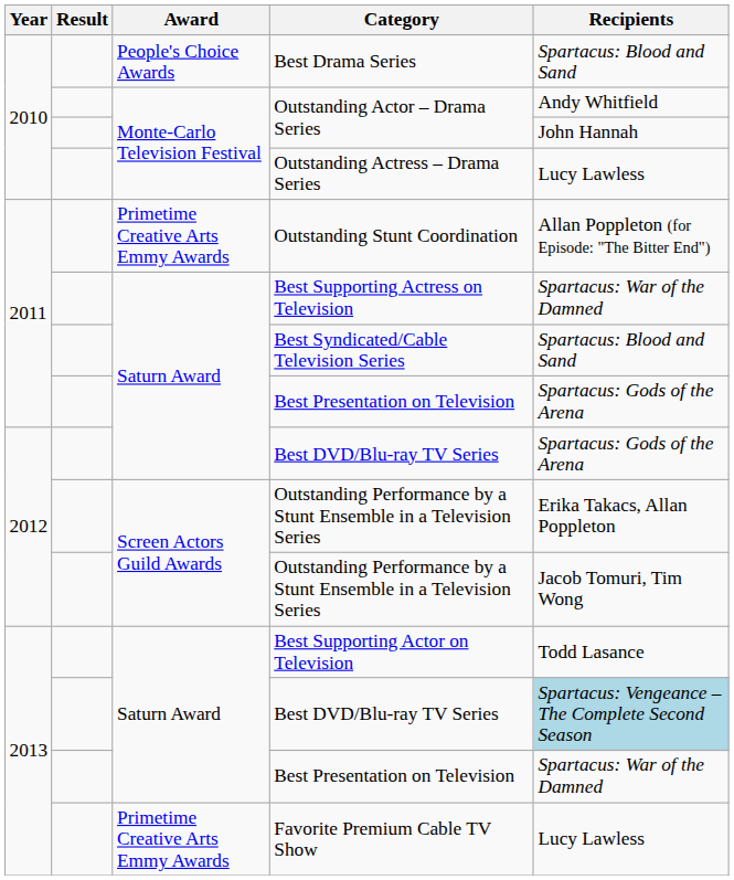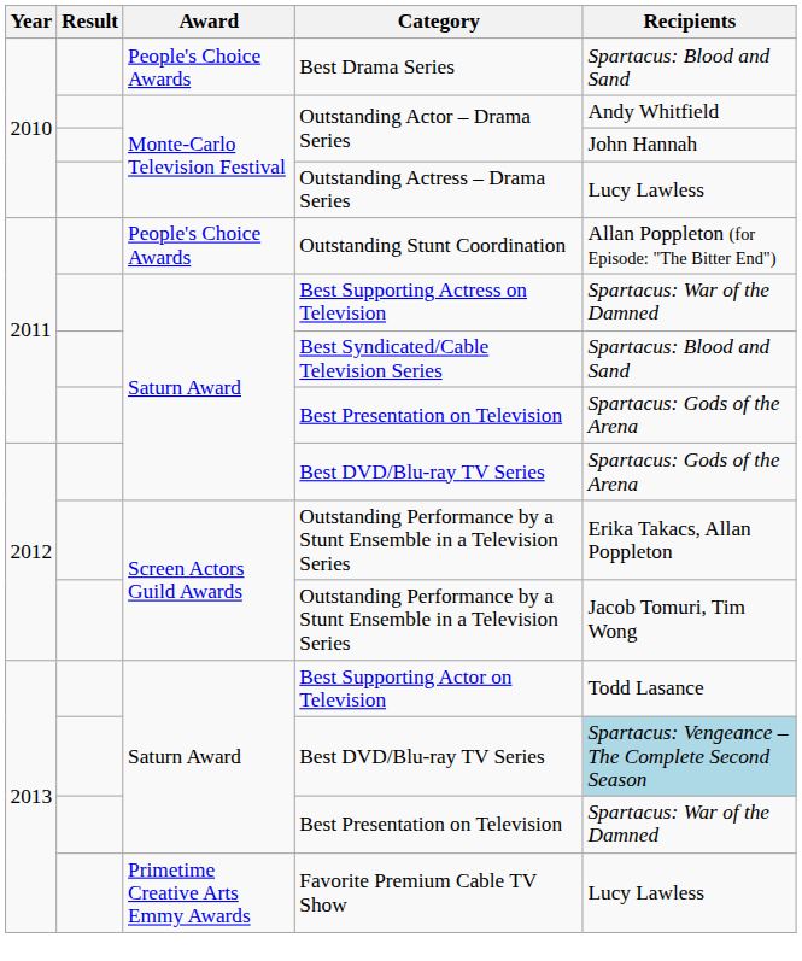 <table class="wikitable sortable">
 <tr>
 <th>Year</th>
 <th>Result</th>
 <th>Award</th>
 <th>Category</th>
 <th>Recipients</th>
 </tr>
 <tr>
 <td rowspan="4">2010</td>
 <td></td>
 <td><a href='#'>People's Choice Awards</a></td>
 <td>Best Drama Series</td>
 <td><em>Spartacus: Blood and Sand</em></td>
 </tr>
 <tr>
 <td></td>
 <td rowspan="3"><a href='#'>Monte-Carlo Television Festival</a></td>
 <td rowspan="2">Outstanding Actor – Drama Series</td>
 <td>Andy Whitfield</td>
 </tr>
 <tr>
 <td></td>
 <td>John Hannah</td>
 </tr>
 <tr>
 <td></td>
 <td>Outstanding Actress – Drama Series</td>
 <td>Lucy Lawless</td>
 </tr>
 <tr>
 <td rowspan="4">2011</td>
 <td></td>
-<td><a href='#'>Primetime Creative Arts Emmy Awards</a></td>
+<td><a href='#'>People's Choice Awards</a></td>
 <td>Outstanding Stunt Coordination</td>
 <td>Allan Poppleton <small>(for Episode: "The Bitter End")</small></td>
 </tr>
 <tr>
 <td></td>
 <td rowspan="4"><a href='#'>Saturn Award</a></td>
 <td><a href='#'>Best Supporting Actress on Television</a></td>
 <td><em>Spartacus: War of the Damned</em></td>
 </tr>
 <tr>
 <td></td>
 <td><a href='#'>Best Syndicated/Cable Television Series</a></td>
 <td><em>Spartacus: Blood and Sand</em></td>
 </tr>
 <tr>
 <td></td>
 <td><a href='#'>Best Presentation on Television</a></td>
 <td><em>Spartacus: Gods of the Arena</em></td>
 </tr>
 <tr>
 <td rowspan="3">2012</td>
 <td></td>
 <td><a href='#'>Best DVD/Blu-ray TV Series</a></td>
 <td><em>Spartacus: Gods of the Arena</em></td>
 </tr>
 <tr>
 <td></td>
 <td rowspan="2"><a href='#'>Screen Actors Guild Awards</a></td>
 <td>Outstanding Performance by a Stunt Ensemble in a Television Series</td>
 <td>Erika Takacs, Allan Poppleton</td>
 </tr>
 <tr>
 <td></td>
 <td>Outstanding Performance by a Stunt Ensemble in a Television Series</td>
 <td>Jacob Tomuri, Tim Wong</td>
 </tr>
 <tr>
 <td rowspan="4">2013</td>
 <td></td>
 <td rowspan="3">Saturn Award</td>
 <td><a href='#'>Best Supporting Actor on Television</a></td>
 <td>Todd Lasance</td>
 </tr>
 <tr>
 <td></td>
 <td>Best DVD/Blu-ray TV Series</td>
 <td style="background: lightblue;"><em>Spartacus: Vengeance – The Complete Second Season</em></td>
 </tr>
 <tr>
 <td></td>
 <td>Best Presentation on Television</td>
 <td><em>Spartacus: War of the Damned</em></td>
 </tr>
 <tr>
 <td></td>
 <td><a href='#'>Primetime Creative Arts Emmy Awards</a></td>
 <td>Favorite Premium Cable TV Show</td>
 <td>Lucy Lawless</td>
 </tr>
 </table>
